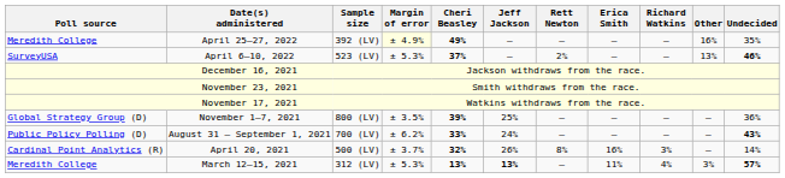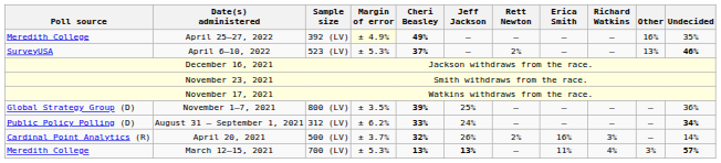 <table class="wikitable" style="font-size:90%;text-align:center;">
 <tr valign=bottom>
 <th>Poll source</th>
 <th>Date(s)<br>administered</th>
 <th>Sample<br>size</th>
 <th>Margin<br>of error</th>
 <th style="width:60px;">Cheri<br>Beasley</th>
 <th style="width:60px;">Jeff<br>Jackson</th>
 <th style="width:60px;">Rett<br>Newton</th>
 <th style="width:60px;">Erica<br>Smith</th>
 <th style="width:60px;">Richard<br>Watkins</th>
 <th>Other</th>
 <th>Undecided</th>
 </tr>
 <tr>
 <td style="text-align:left;"><a href='#'>Meredith College</a></td>
 <td>April 25–27, 2022</td>
 <td>392 (LV)</td>
 <td style="background: lightyellow;">± 4.9%</td>
 <td><strong>49%</strong></td>
 <td>–</td>
 <td>–</td>
 <td>–</td>
 <td>–</td>
 <td>16%</td>
 <td>35%</td>
 </tr>
 <tr>
 <td style="text-align:left;"><a href='#'>SurveyUSA</a></td>
 <td>April 6–10, 2022</td>
 <td>523 (LV)</td>
 <td>± 5.3%</td>
 <td><strong>37%</strong></td>
 <td>–</td>
 <td>2%</td>
 <td>–</td>
 <td>–</td>
 <td>13%</td>
 <td><strong>46%</strong></td>
 </tr>
 <tr>
 <td style="border-right-style:hidden; background:lightyellow;"></td>
 <td style="border-right-style:hidden; background:lightyellow;">December 16, 2021</td>
 <td colspan="17" style="background:lightyellow;">Jackson withdraws from the race.</td>
 </tr>
 <tr>
 <td style="border-right-style:hidden; background:lightyellow;"></td>
 <td style="border-right-style:hidden; background:lightyellow;">November 23, 2021</td>
 <td colspan="17" style="background:lightyellow;">Smith withdraws from the race.</td>
 </tr>
 <tr>
 <td style="border-right-style:hidden; background:lightyellow;"></td>
 <td style="border-right-style:hidden; background:lightyellow;">November 17, 2021</td>
 <td colspan="17" style="background:lightyellow;">Watkins withdraws from the race.</td>
 </tr>
 <tr>
 <td style="text-align:left;"><a href='#'>Global Strategy Group</a> (D)</td>
 <td>November 1–7, 2021</td>
 <td>800 (LV)</td>
 <td>± 3.5%</td>
 <td><strong>39%</strong></td>
 <td>25%</td>
 <td>–</td>
 <td>–</td>
 <td>–</td>
 <td>–</td>
 <td>36%</td>
 </tr>
 <tr>
 <td style="text-align:left;"><a href='#'>Public Policy Polling</a> (D)</td>
 <td>August 31 – September 1, 2021</td>
-<td>700 (LV)</td>
+<td>312 (LV)</td>
 <td>± 6.2%</td>
 <td><strong>33%</strong></td>
 <td>24%</td>
 <td>–</td>
 <td>–</td>
 <td>–</td>
 <td>–</td>
-<td><strong>43%</strong></td>
+<td><strong>34%</strong></td>
 </tr>
 <tr>
 <td style="text-align:left;"><a href='#'>Cardinal Point Analytics</a> (R)</td>
 <td>April 20, 2021</td>
 <td>500 (LV)</td>
 <td>± 3.7%</td>
 <td><strong>32%</strong></td>
 <td>26%</td>
-<td>8%</td>
+<td>2%</td>
 <td>16%</td>
 <td>3%</td>
 <td>–</td>
 <td>14%</td>
 </tr>
 <tr>
 <td style="text-align:left;"><a href='#'>Meredith College</a></td>
 <td>March 12–15, 2021</td>
-<td>312 (LV)</td>
+<td>700 (LV)</td>
 <td>± 5.3%</td>
 <td><strong>13%</strong></td>
 <td><strong>13%</strong></td>
 <td>–</td>
 <td>11%</td>
 <td>4%</td>
 <td>3%</td>
 <td><strong>57%</strong></td>
 </tr>
 </table>
